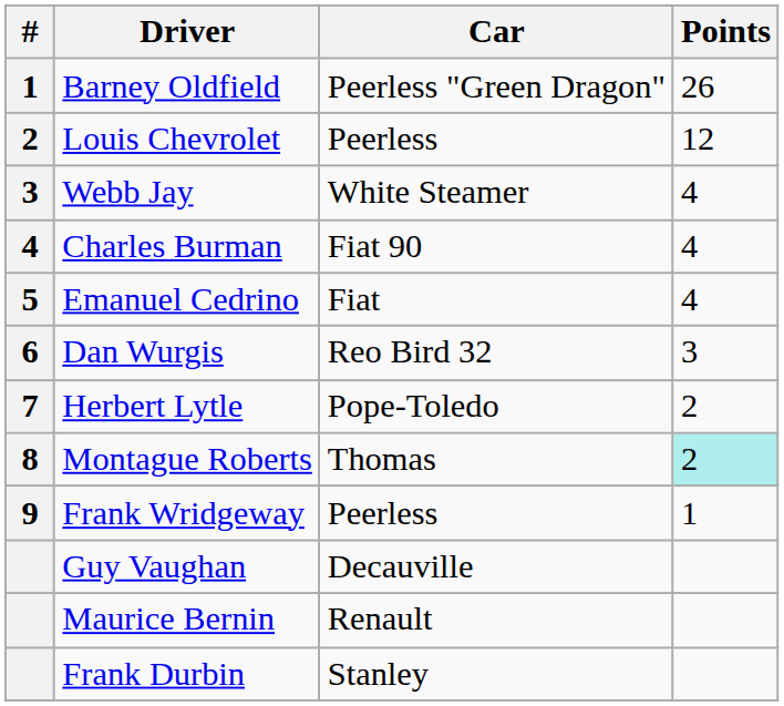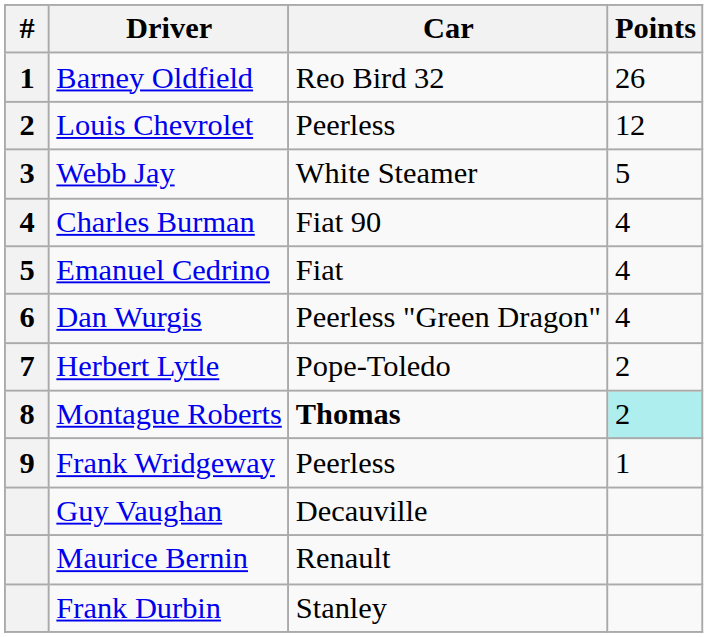 <table class="wikitable">
 <tr>
 <th> # </th>
 <th>Driver</th>
 <th>Car</th>
 <th>Points</th>
 </tr>
 <tr>
 <th>1</th>
 <td> <a href='#'>Barney Oldfield</a></td>
-<td>Peerless "Green Dragon"</td>
+<td>Reo Bird 32</td>
 <td>26</td>
 </tr>
 <tr>
 <th>2</th>
 <td> <a href='#'>Louis Chevrolet</a></td>
 <td>Peerless</td>
 <td>12</td>
 </tr>
 <tr>
 <th>3</th>
 <td> <a href='#'>Webb Jay</a></td>
 <td>White Steamer</td>
-<td>4</td>
+<td>5</td>
 </tr>
 <tr>
 <th>4</th>
 <td> <a href='#'>Charles Burman</a></td>
 <td>Fiat 90</td>
 <td>4</td>
 </tr>
 <tr>
 <th>5</th>
 <td> <a href='#'>Emanuel Cedrino</a></td>
 <td>Fiat</td>
 <td>4</td>
 </tr>
 <tr>
 <th>6</th>
 <td> <a href='#'>Dan Wurgis</a></td>
-<td>Reo Bird 32</td>
-<td>3</td>
+<td>Peerless "Green Dragon"</td>
+<td>4</td>
 </tr>
 <tr>
 <th>7</th>
 <td> <a href='#'>Herbert Lytle</a></td>
 <td>Pope-Toledo</td>
 <td>2</td>
 </tr>
 <tr>
 <th>8</th>
 <td> <a href='#'>Montague Roberts</a></td>
-<td>Thomas</td>
+<td><strong>Thomas</strong></td>
 <td style="background: paleturquoise;">2</td>
 </tr>
 <tr>
 <th>9</th>
 <td> <a href='#'>Frank Wridgeway</a></td>
 <td>Peerless</td>
 <td>1</td>
 </tr>
 <tr>
 <th></th>
 <td> <a href='#'>Guy Vaughan</a></td>
 <td>Decauville</td>
 <td></td>
 </tr>
 <tr>
 <th></th>
 <td> <a href='#'>Maurice Bernin</a></td>
 <td>Renault</td>
 <td></td>
 </tr>
 <tr>
 <th></th>
 <td> <a href='#'>Frank Durbin</a></td>
 <td>Stanley</td>
 <td></td>
 </tr>
 </table>
